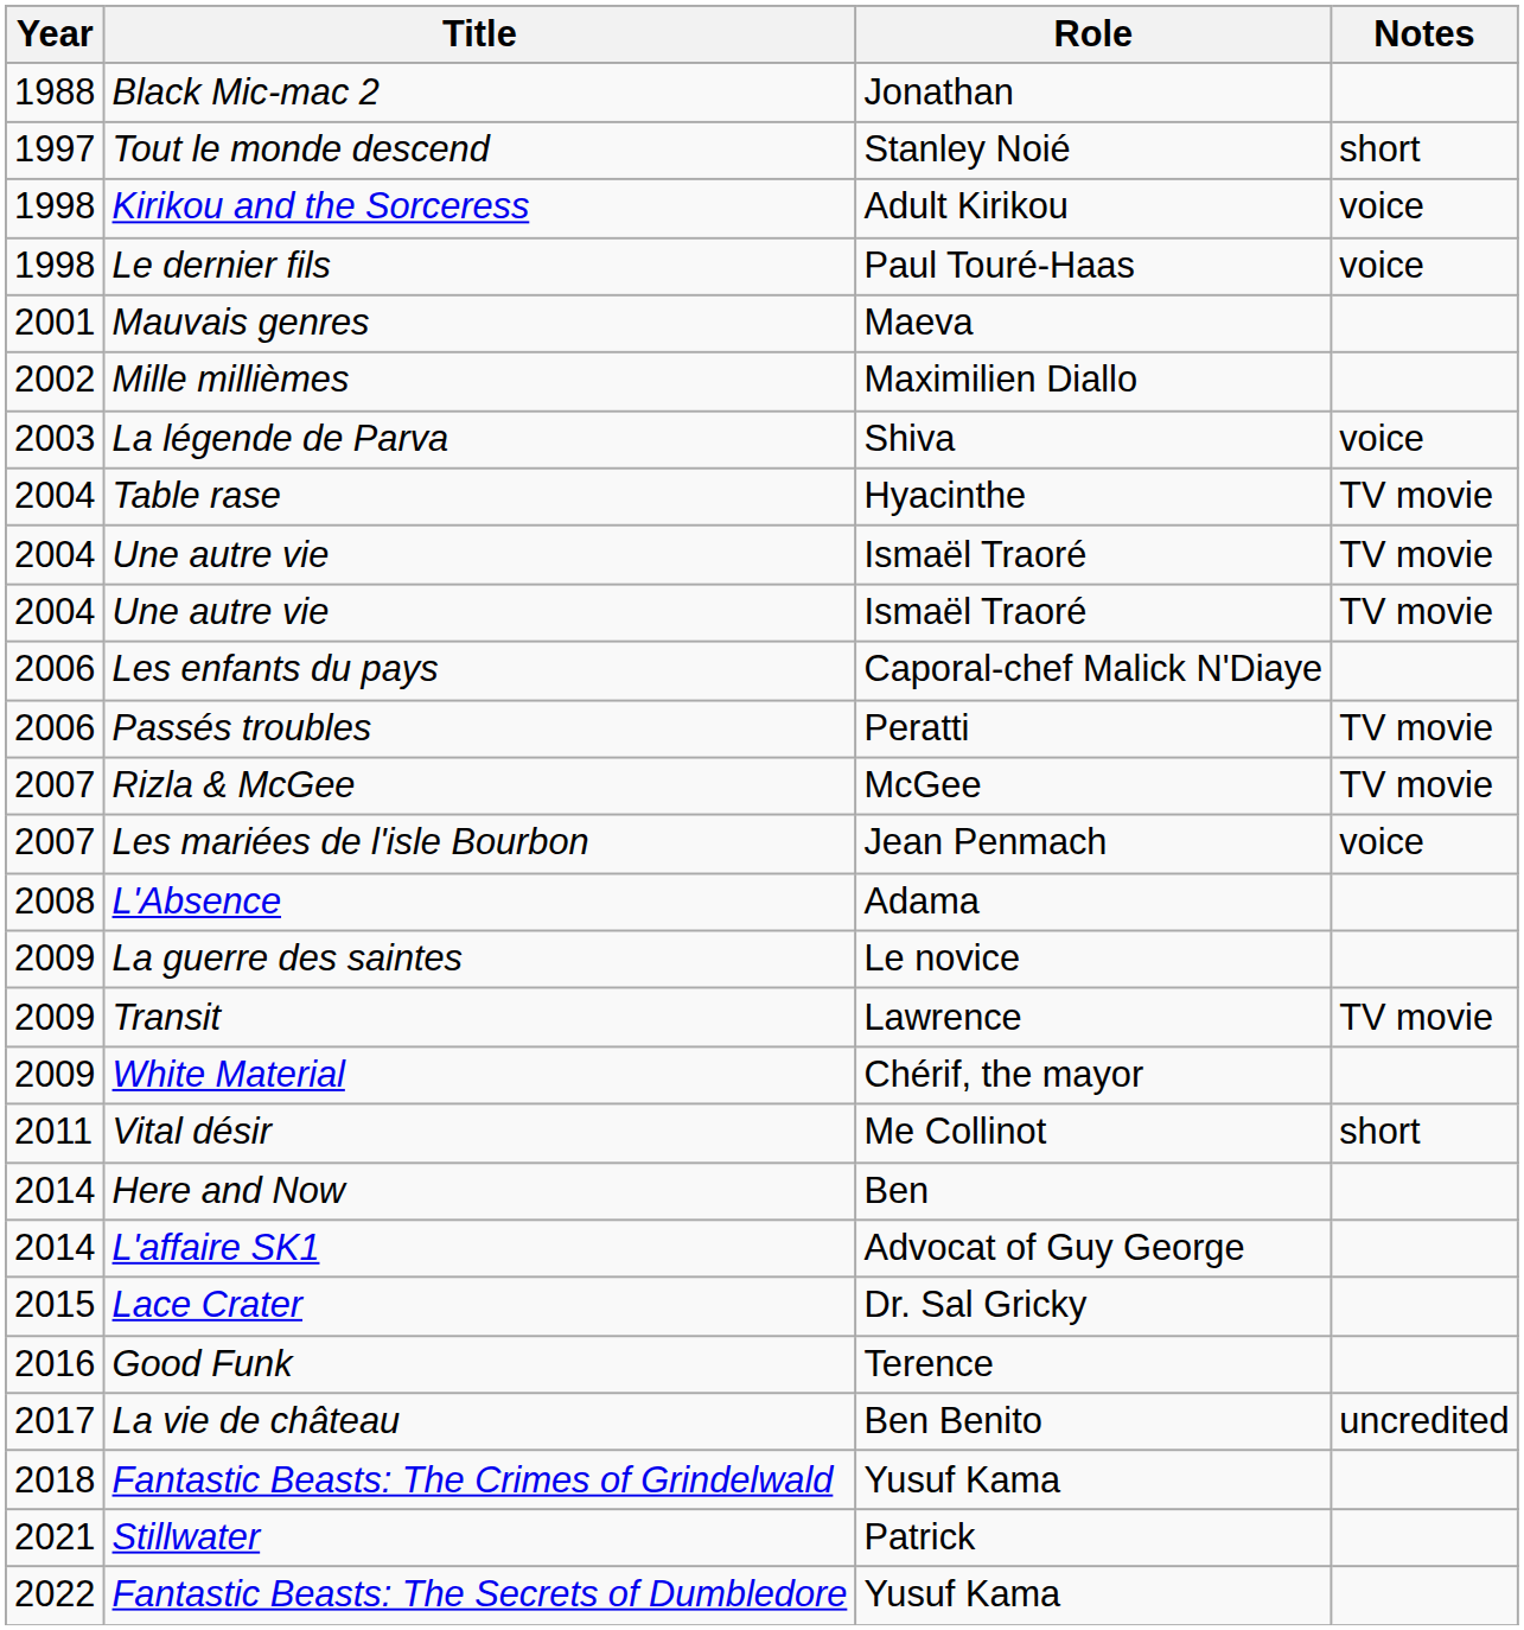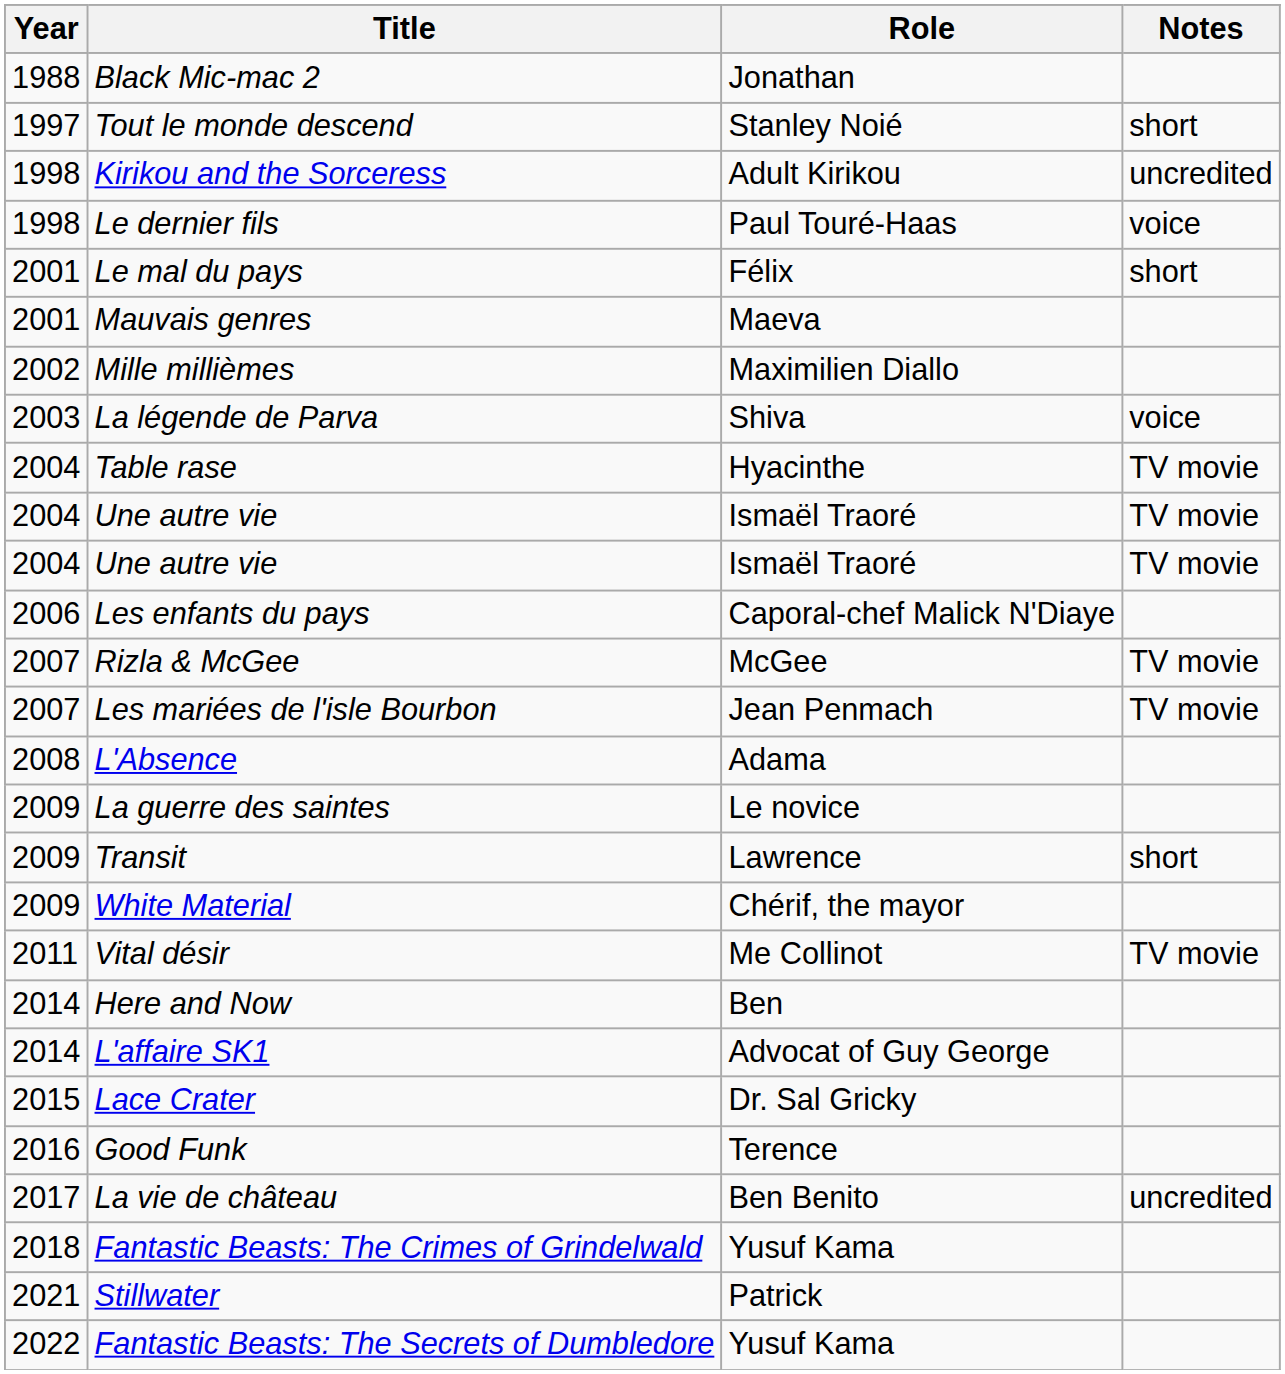 <table class="wikitable sortable">
 <tr>
 <th>Year</th>
 <th>Title</th>
 <th>Role</th>
 <th class="unsortable">Notes</th>
 </tr>
 <tr>
 <td>1988</td>
 <td><em>Black Mic-mac 2</em></td>
 <td>Jonathan</td>
 <td></td>
 </tr>
 <tr>
 <td>1997</td>
 <td><em>Tout le monde descend</em></td>
 <td>Stanley Noié</td>
 <td>short</td>
 </tr>
 <tr>
 <td>1998</td>
 <td><em><a href='#'>Kirikou and the Sorceress</a></em></td>
 <td>Adult Kirikou</td>
-<td>voice</td>
+<td>uncredited</td>
 </tr>
 <tr>
 <td>1998</td>
 <td><em>Le dernier fils</em></td>
 <td>Paul Touré-Haas</td>
 <td>voice</td>
+</tr>
+<tr>
+<td>2001</td>
+<td><em>Le mal du pays</em></td>
+<td>Félix</td>
+<td>short</td>
 </tr>
 <tr>
 <td>2001</td>
 <td><em>Mauvais genres</em></td>
 <td>Maeva</td>
 <td></td>
 </tr>
 <tr>
 <td>2002</td>
 <td><em>Mille millièmes</em></td>
 <td>Maximilien Diallo</td>
 <td></td>
 </tr>
 <tr>
 <td>2003</td>
 <td><em>La légende de Parva</em></td>
 <td>Shiva</td>
 <td>voice</td>
 </tr>
 <tr>
 <td>2004</td>
 <td><em>Table rase</em></td>
 <td>Hyacinthe</td>
 <td>TV movie</td>
 </tr>
 <tr>
 <td>2004</td>
 <td><em>Une autre vie</em></td>
 <td>Ismaël Traoré</td>
 <td>TV movie</td>
 </tr>
 <tr>
 <td>2004</td>
 <td><em>Une autre vie</em></td>
 <td>Ismaël Traoré</td>
 <td>TV movie</td>
 </tr>
 <tr>
 <td>2006</td>
 <td><em>Les enfants du pays</em></td>
 <td>Caporal-chef Malick N'Diaye</td>
 <td></td>
 </tr>
 <tr>
-<td>2006</td>
-<td><em>Passés troubles</em></td>
-<td>Peratti</td>
-<td>TV movie</td>
-</tr>
-<tr>
 <td>2007</td>
 <td><em>Rizla & McGee</em></td>
 <td>McGee</td>
 <td>TV movie</td>
 </tr>
 <tr>
 <td>2007</td>
 <td><em>Les mariées de l'isle Bourbon</em></td>
 <td>Jean Penmach</td>
-<td>voice</td>
+<td>TV movie</td>
 </tr>
 <tr>
 <td>2008</td>
 <td><em><a href='#'>L'Absence</a></em></td>
 <td>Adama</td>
 <td></td>
 </tr>
 <tr>
 <td>2009</td>
 <td><em>La guerre des saintes</em></td>
 <td>Le novice</td>
 <td></td>
 </tr>
 <tr>
 <td>2009</td>
 <td><em>Transit</em></td>
 <td>Lawrence</td>
-<td>TV movie</td>
+<td>short</td>
 </tr>
 <tr>
 <td>2009</td>
 <td><em><a href='#'>White Material</a></em></td>
 <td>Chérif, the mayor</td>
 <td></td>
 </tr>
 <tr>
 <td>2011</td>
 <td><em>Vital désir</em></td>
 <td>Me Collinot</td>
-<td>short</td>
+<td>TV movie</td>
 </tr>
 <tr>
 <td>2014</td>
 <td><em>Here and Now</em></td>
 <td>Ben</td>
 <td></td>
 </tr>
 <tr>
 <td>2014</td>
 <td><em><a href='#'>L'affaire SK1</a></em></td>
 <td>Advocat of Guy George</td>
 <td></td>
 </tr>
 <tr>
 <td>2015</td>
 <td><em><a href='#'>Lace Crater</a></em></td>
 <td>Dr. Sal Gricky</td>
 <td></td>
 </tr>
 <tr>
 <td>2016</td>
 <td><em>Good Funk</em></td>
 <td>Terence</td>
 <td></td>
 </tr>
 <tr>
 <td>2017</td>
 <td><em>La vie de château</em></td>
 <td>Ben Benito</td>
 <td>uncredited</td>
 </tr>
 <tr>
 <td>2018</td>
 <td><em><a href='#'>Fantastic Beasts: The Crimes of Grindelwald</a></em></td>
 <td>Yusuf Kama</td>
 <td></td>
 </tr>
 <tr>
 <td>2021</td>
 <td><em><a href='#'>Stillwater</a></em></td>
 <td>Patrick</td>
 <td></td>
 </tr>
 <tr>
 <td>2022</td>
 <td><em><a href='#'>Fantastic Beasts: The Secrets of Dumbledore</a></em></td>
 <td>Yusuf Kama</td>
 <td></td>
 </tr>
 </table>
